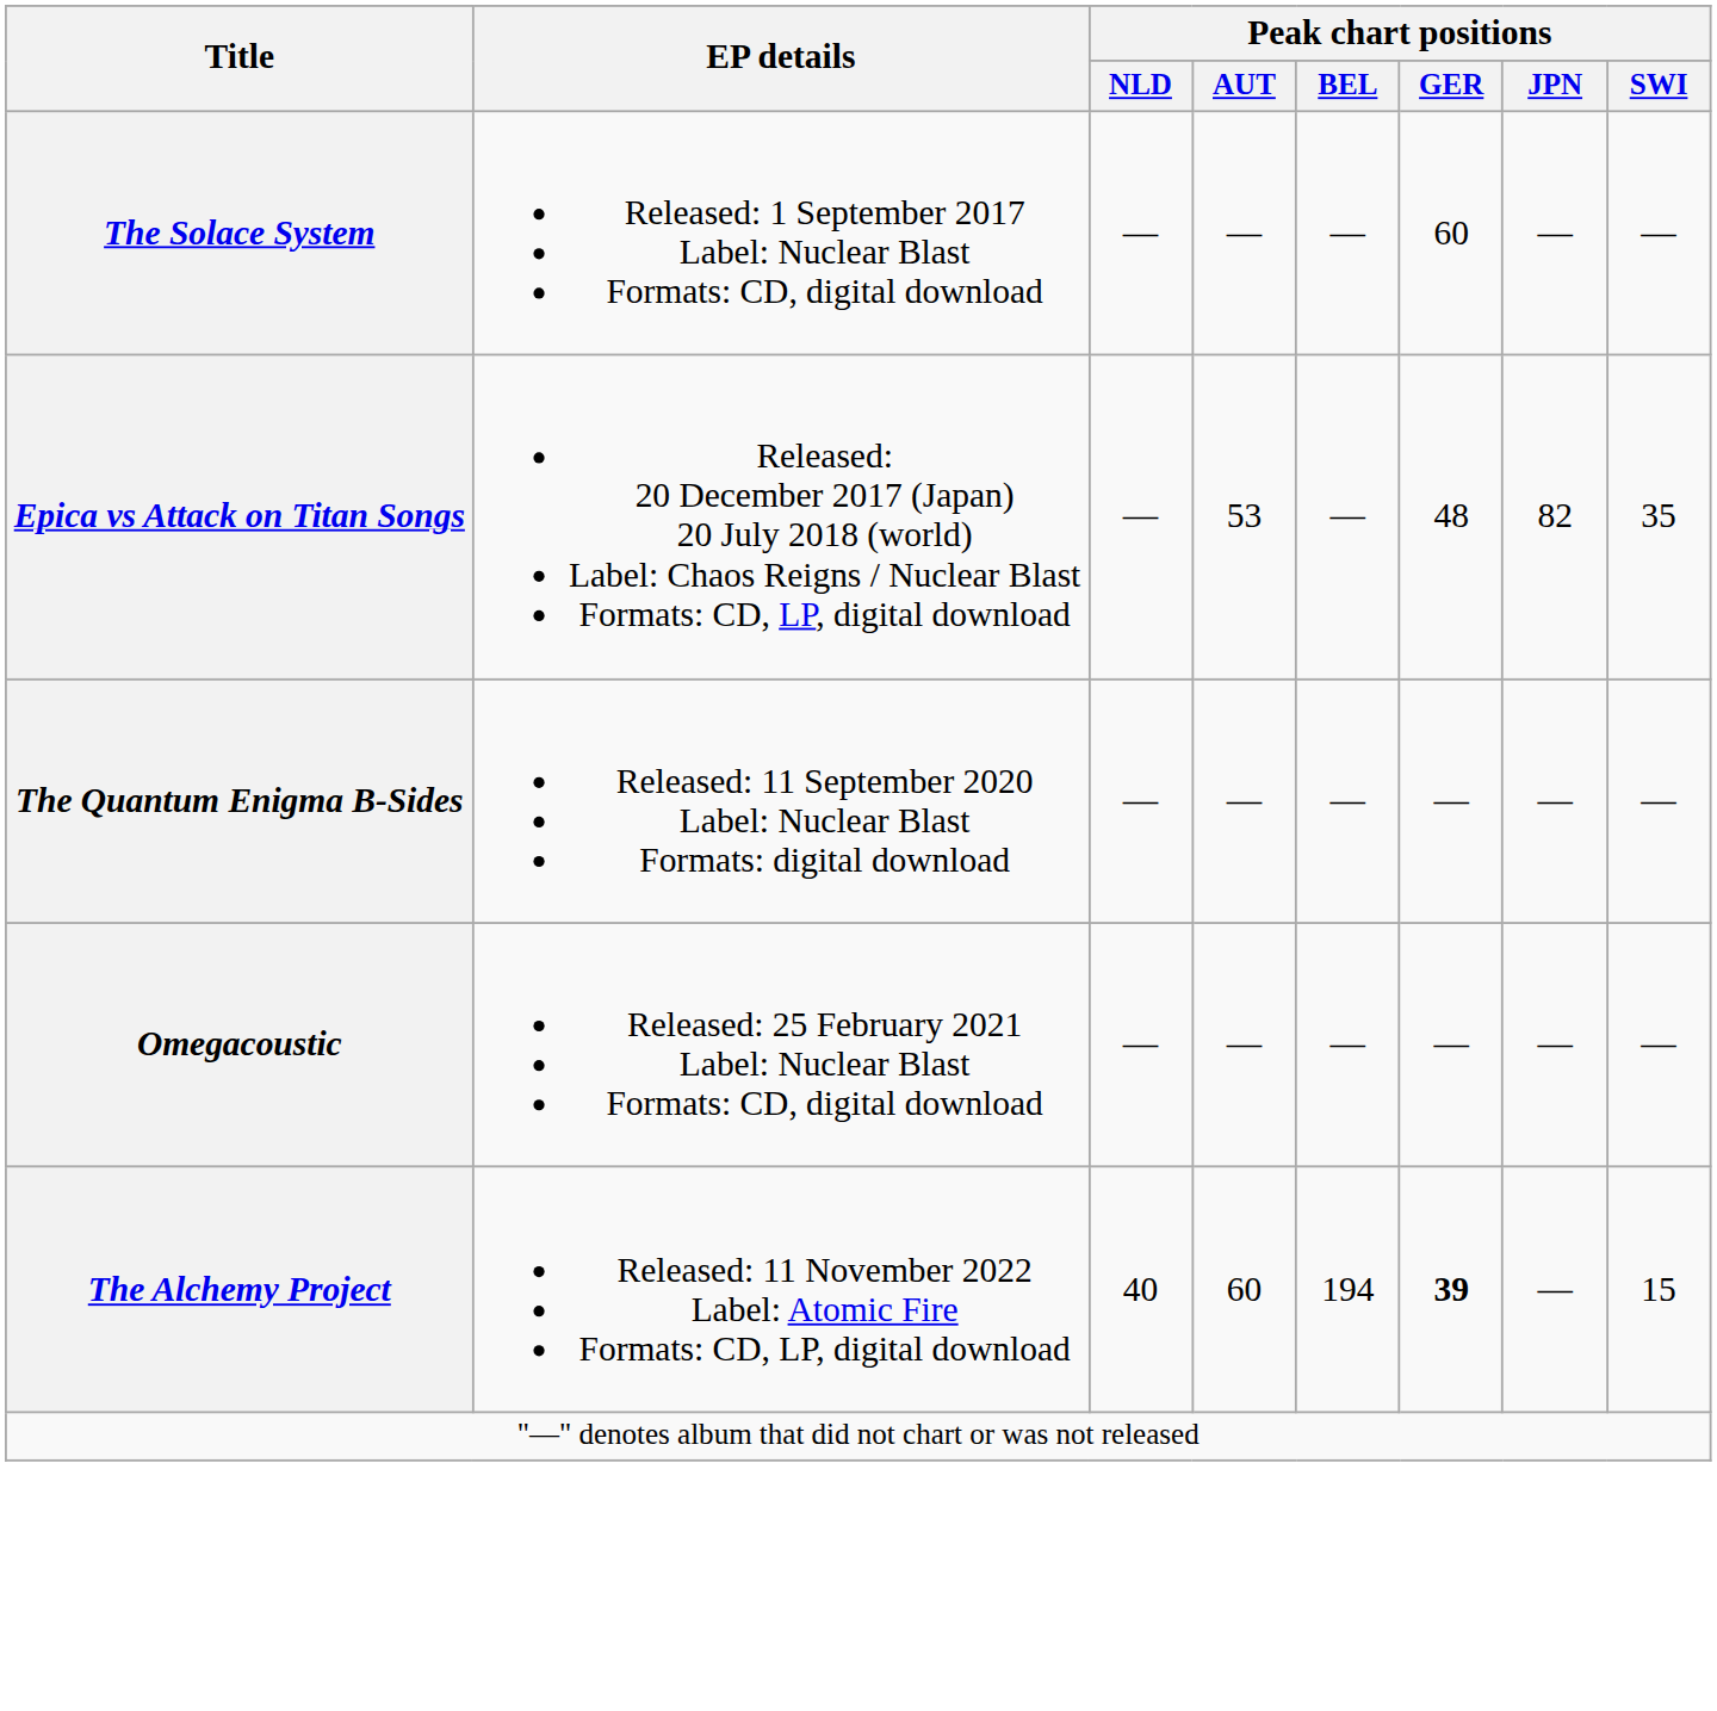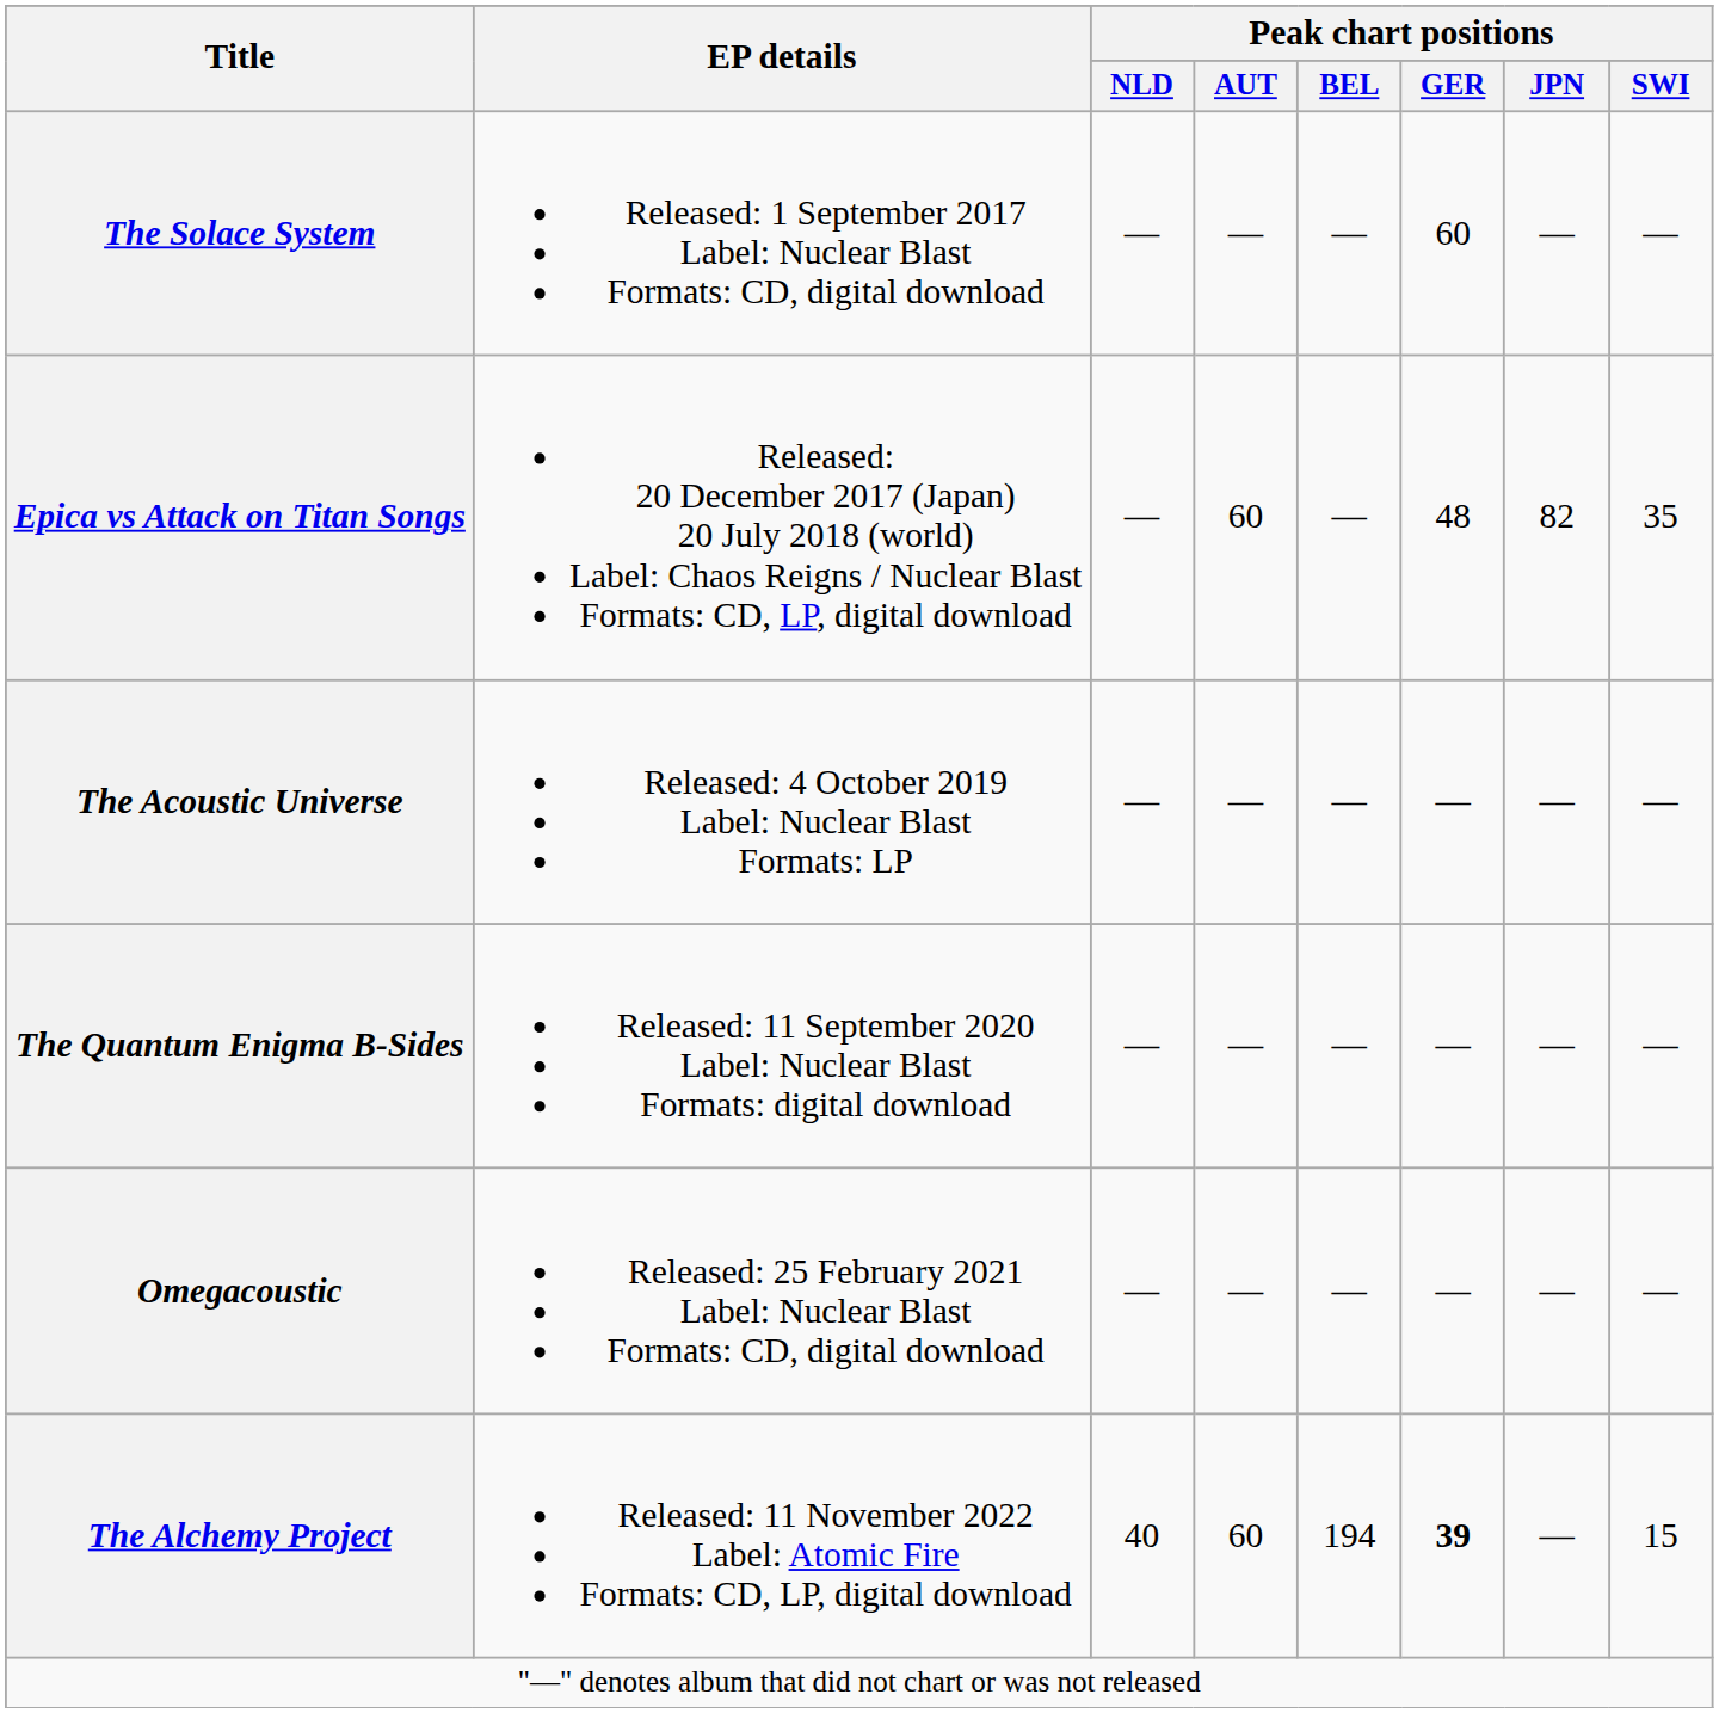 <table class="wikitable plainrowheaders" style="text-align:center;" border="1">
 <tr>
 <th scope="col" rowspan="2">Title</th>
 <th scope="col" rowspan="2">EP details</th>
 <th scope="col" colspan="6">Peak chart positions</th>
 </tr>
 <tr>
 <th scope="col" style="width:3em;font-size:85%;"><a href='#'>NLD</a><br></th>
 <th scope="col" style="width:3em;font-size:85%;"><a href='#'>AUT</a><br></th>
 <th scope="col" style="width:3em;font-size:85%;"><a href='#'>BEL</a><br></th>
 <th scope="col" style="width:3em;font-size:85%;"><a href='#'>GER</a><br></th>
 <th scope="col" style="width:3em;font-size:85%;"><a href='#'>JPN</a><br></th>
 <th scope="col" style="width:3em;font-size:85%;"><a href='#'>SWI</a><br></th>
 </tr>
 <tr>
 <th scope="row"><em><a href='#'>The Solace System</a></em></th>
 <td><br><ul><li>Released: 1 September 2017</li><li>Label: Nuclear Blast</li><li>Formats: CD, digital download</li></ul></td>
 <td>—</td>
 <td>—</td>
 <td>—</td>
 <td>60</td>
 <td>—</td>
 <td>—</td>
 </tr>
 <tr>
 <th scope="row"><em><a href='#'>Epica vs Attack on Titan Songs</a></em></th>
 <td><br><ul><li>Released:<br> 20 December 2017 (Japan)<br>20 July 2018 (world)</li><li>Label: Chaos Reigns / Nuclear Blast</li><li>Formats: CD, <a href='#'>LP</a>, digital download</li></ul></td>
 <td>—</td>
-<td>53</td>
+<td>60</td>
 <td>—</td>
 <td>48</td>
 <td>82</td>
 <td>35</td>
+</tr>
+<tr>
+<th scope="row"><em>The Acoustic Universe</em></th>
+<td><br><ul><li>Released: 4 October 2019</li><li>Label: Nuclear Blast</li><li>Formats: LP</li></ul></td>
+<td>—</td>
+<td>—</td>
+<td>—</td>
+<td>—</td>
+<td>—</td>
+<td>—</td>
 </tr>
 <tr>
 <th scope="row"><em>The Quantum Enigma B-Sides</em></th>
 <td><br><ul><li>Released: 11 September 2020</li><li>Label: Nuclear Blast</li><li>Formats: digital download</li></ul></td>
 <td>—</td>
 <td>—</td>
 <td>—</td>
 <td>—</td>
 <td>—</td>
 <td>—</td>
 </tr>
 <tr>
 <th scope="row"><em>Omegacoustic</em></th>
 <td><br><ul><li>Released: 25 February 2021</li><li>Label: Nuclear Blast</li><li>Formats: CD, digital download</li></ul></td>
 <td>—</td>
 <td>—</td>
 <td>—</td>
 <td>—</td>
 <td>—</td>
 <td>—</td>
 </tr>
 <tr>
 <th scope="row"><em><a href='#'>The Alchemy Project</a></em></th>
 <td><br><ul><li>Released: 11 November 2022</li><li>Label: <a href='#'>Atomic Fire</a></li><li>Formats: CD, LP, digital download</li></ul></td>
 <td>40</td>
 <td>60</td>
 <td>194</td>
 <td><strong>39</strong></td>
 <td>—</td>
 <td>15</td>
 </tr>
 <tr>
 <td colspan="8" style="font-size:85%">"—" denotes album that did not chart or was not released</td>
 </tr>
 </table>
